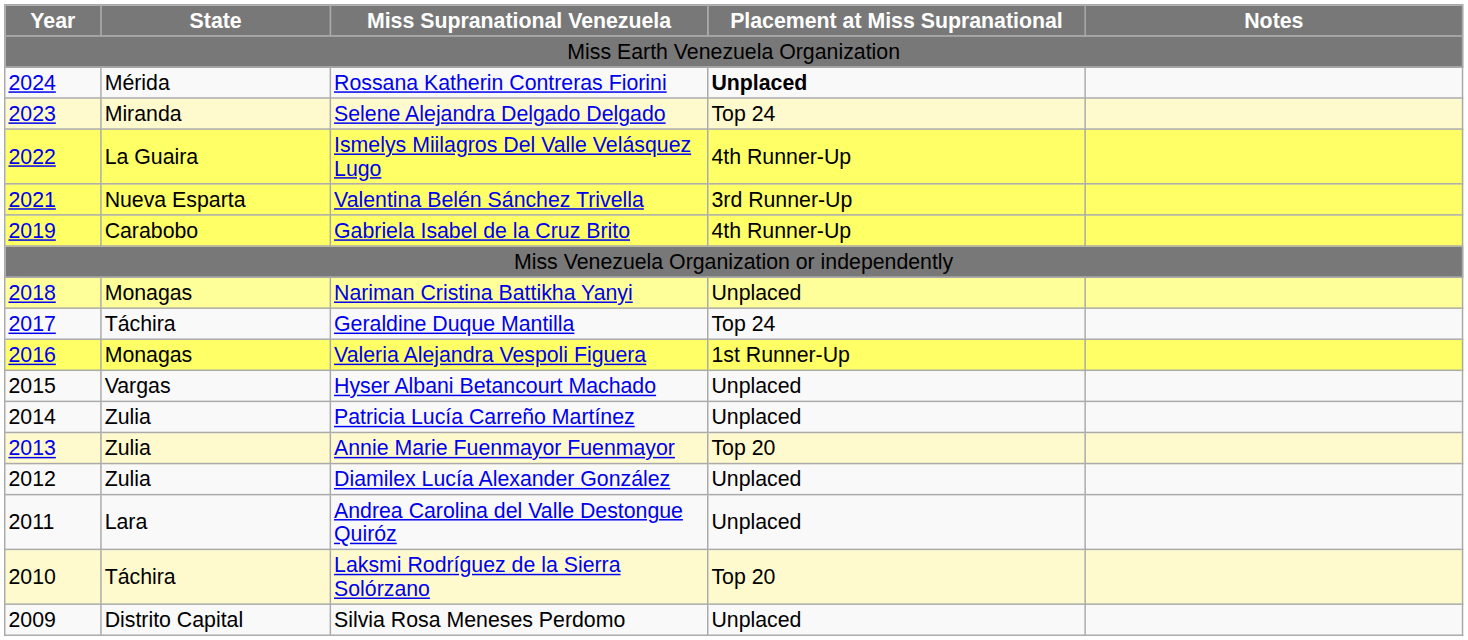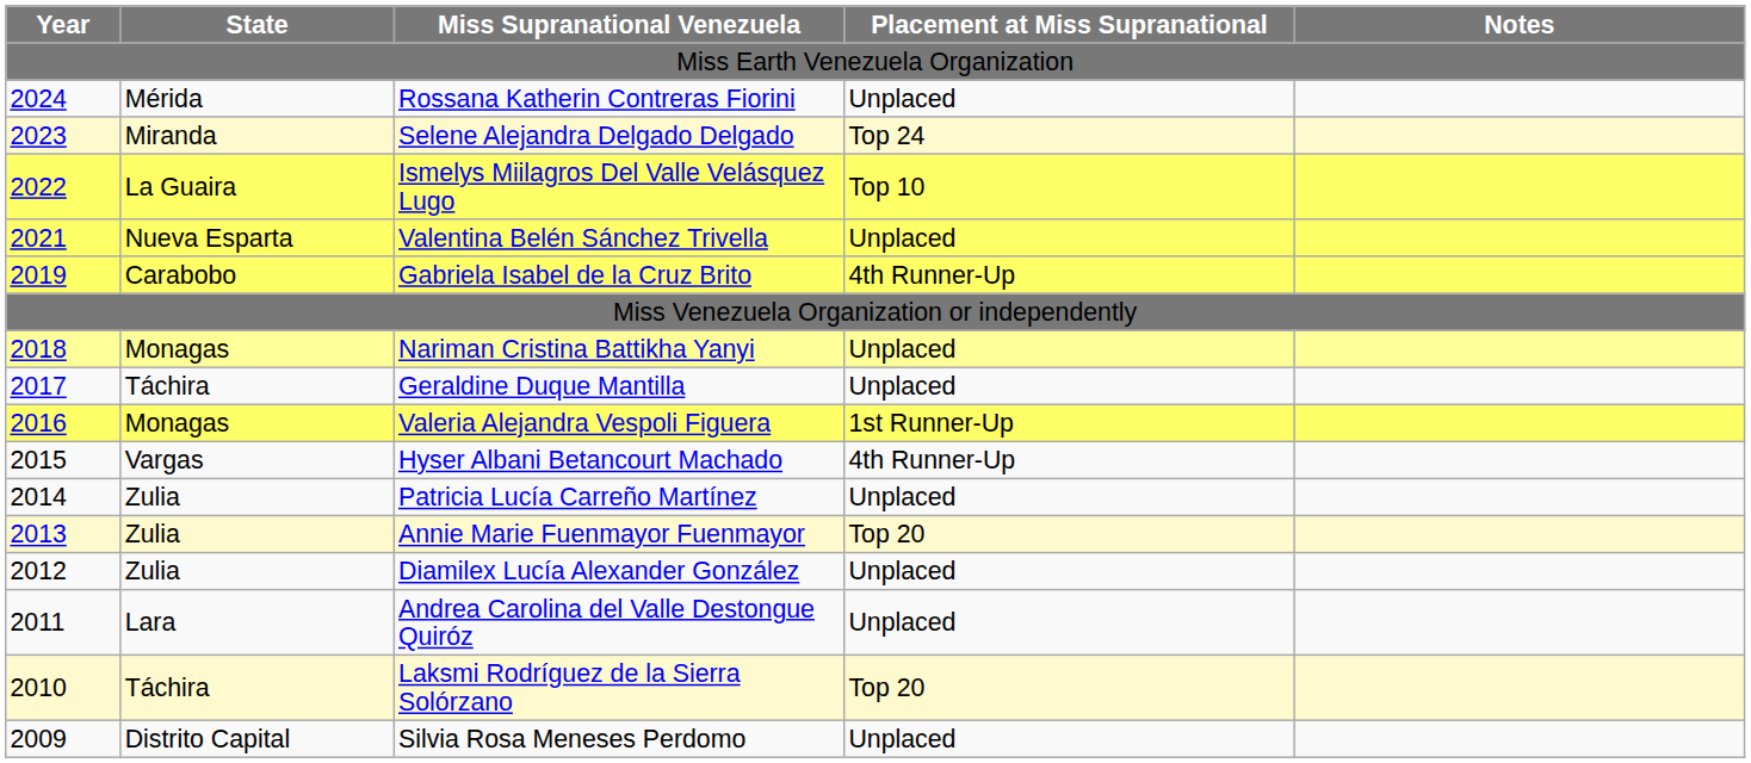 <table class="sortable" border="5" cellpadding="2" cellspacing="0" align=" 0 1em 0 0" style="background: #f9f9f9; border: 1px #aaa solid; border-collapse: collapse; font-size: 90%">
 <tr>
 <th width="60" style="background-color:#787878;color:#FFFFFF;">Year</th>
 <th width="150" style="background-color:#787878;color:#FFFFFF;">State</th>
 <th width="250" style="background-color:#787878;color:#FFFFFF;"><span>Miss Supranational Venezuela</span></th>
 <th width="250" style="background-color:#787878;color:#FFFFFF;">Placement at <span>Miss Supranational</span></th>
 <th width="250" style="background-color:#787878;color:#FFFFFF;">Notes</th>
 </tr>
 <tr bgcolor="#787878" align="center">
 <td colspan="5"><span>Miss Earth Venezuela Organization</span></td>
 </tr>
 <tr>
 <td><a href='#'>2024</a></td>
 <td>Mérida</td>
 <td><a href='#'>Rossana Katherin Contreras Fiorini</a></td>
-<td><strong>Unplaced</strong></td>
+<td>Unplaced</td>
 <td style="background:;"></td>
 </tr>
 <tr bgcolor="FFFACD">
 <td><a href='#'>2023</a></td>
 <td align="left">Miranda</td>
 <td><a href='#'>Selene Alejandra Delgado Delgado</a></td>
 <td>Top 24</td>
 <td></td>
 </tr>
 <tr style="background-color:#FFFF66;">
 <td><a href='#'>2022</a></td>
 <td align="left">La Guaira</td>
 <td><a href='#'>Ismelys Miilagros Del Valle Velásquez Lugo</a></td>
-<td>4th Runner-Up</td>
+<td>Top 10</td>
 <td></td>
 </tr>
 <tr style="background-color:#FFFF66;">
 <td><a href='#'>2021</a></td>
 <td align="left">Nueva Esparta</td>
 <td><a href='#'>Valentina Belén Sánchez Trivella</a></td>
-<td>3rd Runner-Up</td>
+<td>Unplaced</td>
 <td></td>
 </tr>
 <tr style="background-color:#FFFF66;">
 <td><a href='#'>2019</a></td>
 <td align="left">Carabobo</td>
 <td><a href='#'>Gabriela Isabel de la Cruz Brito</a></td>
 <td>4th Runner-Up</td>
 <td></td>
 </tr>
 <tr bgcolor="#787878" align="center">
 <td colspan="5"><span>Miss Venezuela Organization or independently</span></td>
 </tr>
 <tr style="background-color:#FFFF99;">
 <td><a href='#'>2018</a></td>
 <td align="left">Monagas</td>
 <td><a href='#'>Nariman Cristina Battikha Yanyi</a></td>
 <td>Unplaced</td>
 <td></td>
 </tr>
 <tr>
 <td><a href='#'>2017</a></td>
 <td align="left">Táchira</td>
 <td><a href='#'>Geraldine Duque Mantilla</a></td>
-<td>Top 24</td>
+<td>Unplaced</td>
 <td></td>
 </tr>
 <tr style="background-color:#FFFF66;">
 <td><a href='#'>2016</a></td>
 <td align="left">Monagas</td>
 <td><a href='#'>Valeria Alejandra Vespoli Figuera</a></td>
 <td>1st Runner-Up</td>
 <td></td>
 </tr>
 <tr>
 <td>2015</td>
 <td align="left">Vargas</td>
 <td><a href='#'>Hyser Albani Betancourt Machado</a></td>
-<td>Unplaced</td>
+<td>4th Runner-Up</td>
 <td></td>
 </tr>
 <tr>
 <td>2014</td>
 <td align="left">Zulia</td>
 <td><a href='#'>Patricia Lucía Carreño Martínez</a></td>
 <td>Unplaced</td>
 <td></td>
 </tr>
 <tr style="background-color:#FFFACD;">
 <td><a href='#'>2013</a></td>
 <td align="left">Zulia</td>
 <td><a href='#'>Annie Marie Fuenmayor Fuenmayor</a></td>
 <td>Top 20</td>
 <td></td>
 </tr>
 <tr>
 <td>2012</td>
 <td align="left">Zulia</td>
 <td><a href='#'>Diamilex Lucía Alexander González</a></td>
 <td>Unplaced</td>
 <td></td>
 </tr>
 <tr>
 <td>2011</td>
 <td align="left">Lara</td>
 <td><a href='#'>Andrea Carolina del Valle Destongue Quiróz</a></td>
 <td>Unplaced</td>
 <td></td>
 </tr>
 <tr style="background-color:#FFFACD;">
 <td>2010</td>
 <td align="left">Táchira</td>
 <td><a href='#'>Laksmi Rodríguez de la Sierra Solórzano</a></td>
 <td>Top 20</td>
 <td></td>
 </tr>
 <tr>
 <td>2009</td>
 <td align="left">Distrito Capital</td>
 <td>Silvia Rosa Meneses Perdomo</td>
 <td>Unplaced</td>
 <td></td>
 </tr>
 </table>
